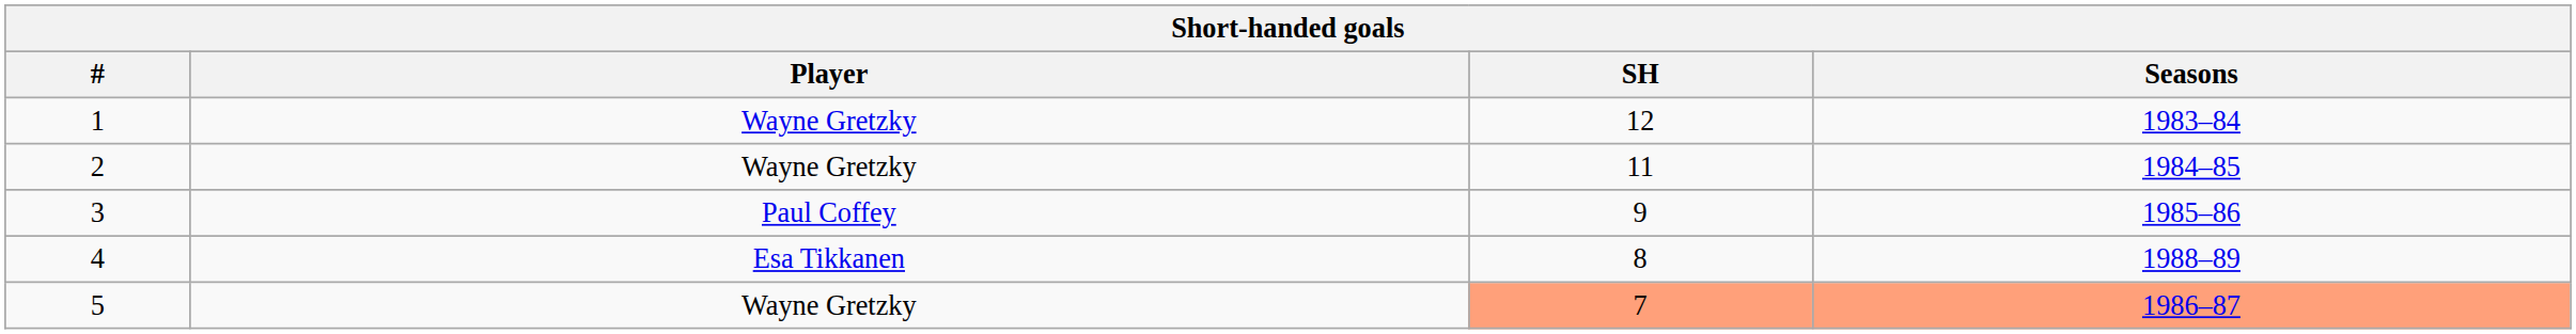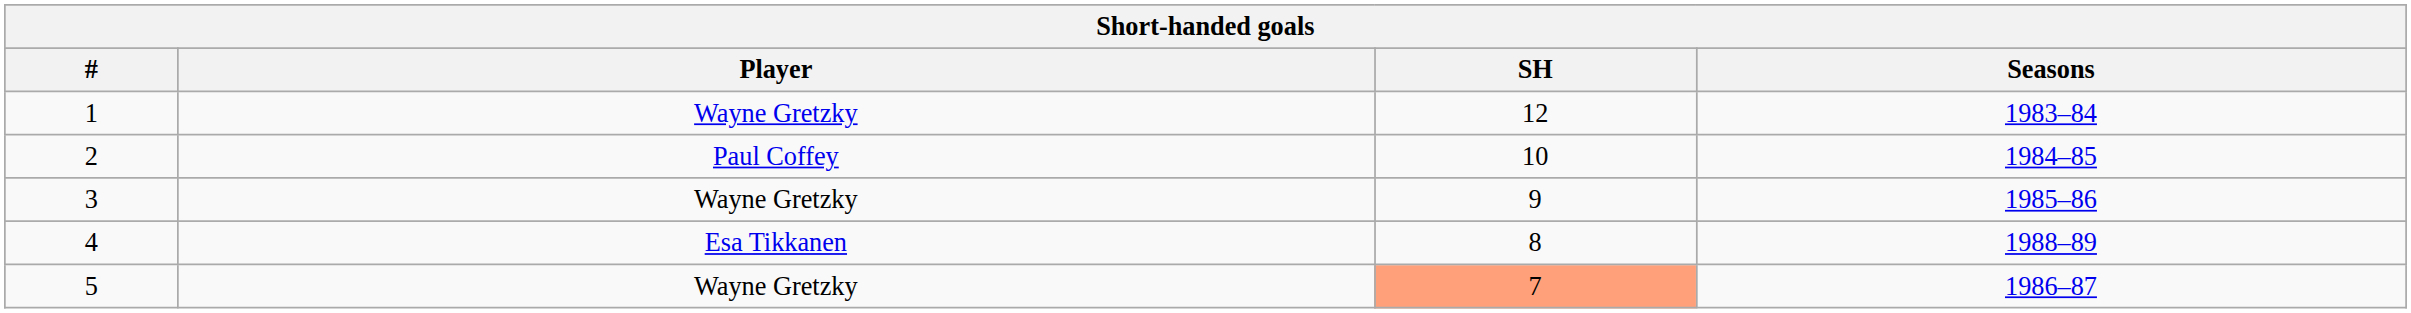 <table class="wikitable" style="text-align: center; font-size: 95%" width="70%">
 <tr>
 <th colspan="4">Short-handed goals</th>
 </tr>
 <tr>
 <th>#</th>
 <th>Player</th>
 <th>SH</th>
 <th>Seasons</th>
 </tr>
 <tr>
 <td>1</td>
 <td><a href='#'>Wayne Gretzky</a></td>
 <td>12</td>
 <td><a href='#'>1983–84</a></td>
 </tr>
 <tr>
 <td>2</td>
-<td>Wayne Gretzky</td>
-<td>11</td>
+<td><a href='#'>Paul Coffey</a></td>
+<td>10</td>
 <td><a href='#'>1984–85</a></td>
 </tr>
 <tr>
 <td>3</td>
-<td><a href='#'>Paul Coffey</a></td>
+<td>Wayne Gretzky</td>
 <td>9</td>
 <td><a href='#'>1985–86</a></td>
 </tr>
 <tr>
 <td>4</td>
 <td><a href='#'>Esa Tikkanen</a></td>
 <td>8</td>
 <td><a href='#'>1988–89</a></td>
 </tr>
 <tr>
 <td>5</td>
 <td>Wayne Gretzky</td>
 <td style="background: lightsalmon;">7</td>
-<td style="background: lightsalmon;"><a href='#'>1986–87</a></td>
+<td><a href='#'>1986–87</a></td>
 </tr>
 </table>
